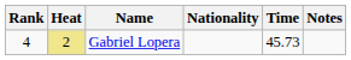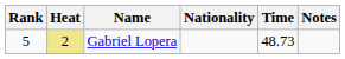 <table class="wikitable sortable" style="text-align:center; font-size:95%">
 <tr>
 <th>Rank</th>
 <th>Heat</th>
 <th>Name</th>
 <th>Nationality</th>
 <th>Time</th>
 <th>Notes</th>
 </tr>
 <tr>
-<td>4</td>
+<td>5</td>
 <td style="background: khaki;">2</td>
 <td align=left><a href='#'>Gabriel Lopera</a></td>
 <td align=left></td>
-<td>45.73</td>
+<td>48.73</td>
 <td></td>
 </tr>
 </table>
